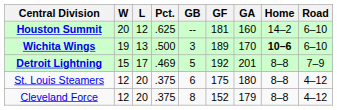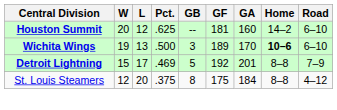 <table class="wikitable" style="width:470px; font-size:95%; text-align:center">
 <tr>
 <th style="width:30%;">Central Division</th>
 <th style="width:5%;">W</th>
 <th style="width:5%;">L</th>
 <th style="width:5%;">Pct.</th>
 <th style="width:7.5%;">GB</th>
 <th style="width:7.5%;">GF</th>
 <th style="width:7.5%;">GA</th>
 <th style="width:7.5%;">Home</th>
 <th style="width:7.5%;">Road</th>
 </tr>
 <tr style="text-align:center; background:#cfc;">
 <td><strong><a href='#'>Houston Summit</a></strong></td>
 <td>20</td>
 <td>12</td>
 <td>.625</td>
 <td>--</td>
 <td>181</td>
 <td>160</td>
 <td>14–2</td>
 <td>6–10</td>
 </tr>
 <tr style="text-align:center; background:#cfc;">
 <td><strong><a href='#'>Wichita Wings</a></strong></td>
 <td>19</td>
 <td>13</td>
 <td>.500</td>
 <td>3</td>
 <td>189</td>
 <td>170</td>
 <td><strong>10–6</strong></td>
 <td>6–10</td>
 </tr>
 <tr style="text-align:center; background:#cfc;">
 <td><strong><a href='#'>Detroit Lightning</a></strong></td>
 <td>15</td>
 <td>17</td>
 <td>.469</td>
 <td>5</td>
 <td>192</td>
 <td>201</td>
 <td>8–8</td>
 <td>7–9</td>
 </tr>
 <tr>
 <td><a href='#'>St. Louis Steamers</a></td>
 <td>12</td>
 <td>20</td>
 <td>.375</td>
-<td>6</td>
+<td>8</td>
 <td>175</td>
-<td>180</td>
-<td>8–8</td>
-<td>4–12</td>
-</tr>
-<tr>
-<td><a href='#'>Cleveland Force</a></td>
-<td>12</td>
-<td>20</td>
-<td>.375</td>
-<td>8</td>
-<td>152</td>
-<td>179</td>
+<td>184</td>
 <td>8–8</td>
 <td>4–12</td>
 </tr>
 </table>
